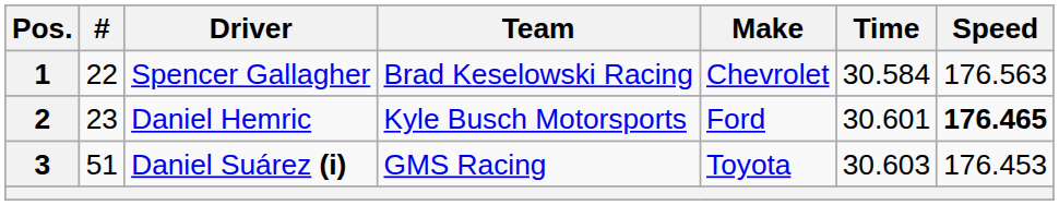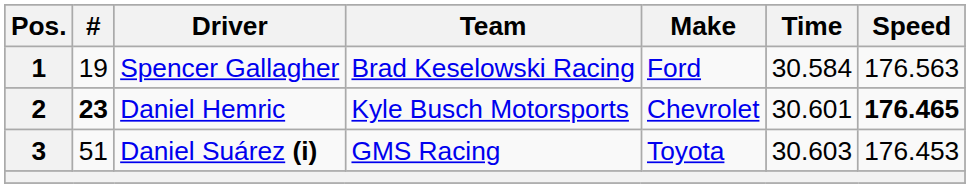 <table class="wikitable" style="font-size:95%">
 <tr>
 <th>Pos.</th>
 <th>#</th>
 <th>Driver</th>
 <th>Team</th>
 <th>Make</th>
 <th>Time</th>
 <th>Speed</th>
 </tr>
 <tr>
 <th>1</th>
-<td>22</td>
+<td>19</td>
 <td><a href='#'>Spencer Gallagher</a></td>
 <td><a href='#'>Brad Keselowski Racing</a></td>
-<td><a href='#'>Chevrolet</a></td>
+<td><a href='#'>Ford</a></td>
 <td>30.584</td>
 <td>176.563</td>
 </tr>
 <tr>
 <th>2</th>
-<td>23</td>
+<td><strong>23</strong></td>
 <td><a href='#'>Daniel Hemric</a></td>
 <td><a href='#'>Kyle Busch Motorsports</a></td>
-<td><a href='#'>Ford</a></td>
+<td><a href='#'>Chevrolet</a></td>
 <td>30.601</td>
 <td><strong>176.465</strong></td>
 </tr>
 <tr>
 <th>3</th>
 <td>51</td>
 <td><a href='#'>Daniel Suárez</a> <strong>(i)</strong></td>
 <td><a href='#'>GMS Racing</a></td>
 <td><a href='#'>Toyota</a></td>
 <td>30.603</td>
 <td>176.453</td>
 </tr>
 <tr>
 <th colspan="7"></th>
 </tr>
 </table>
